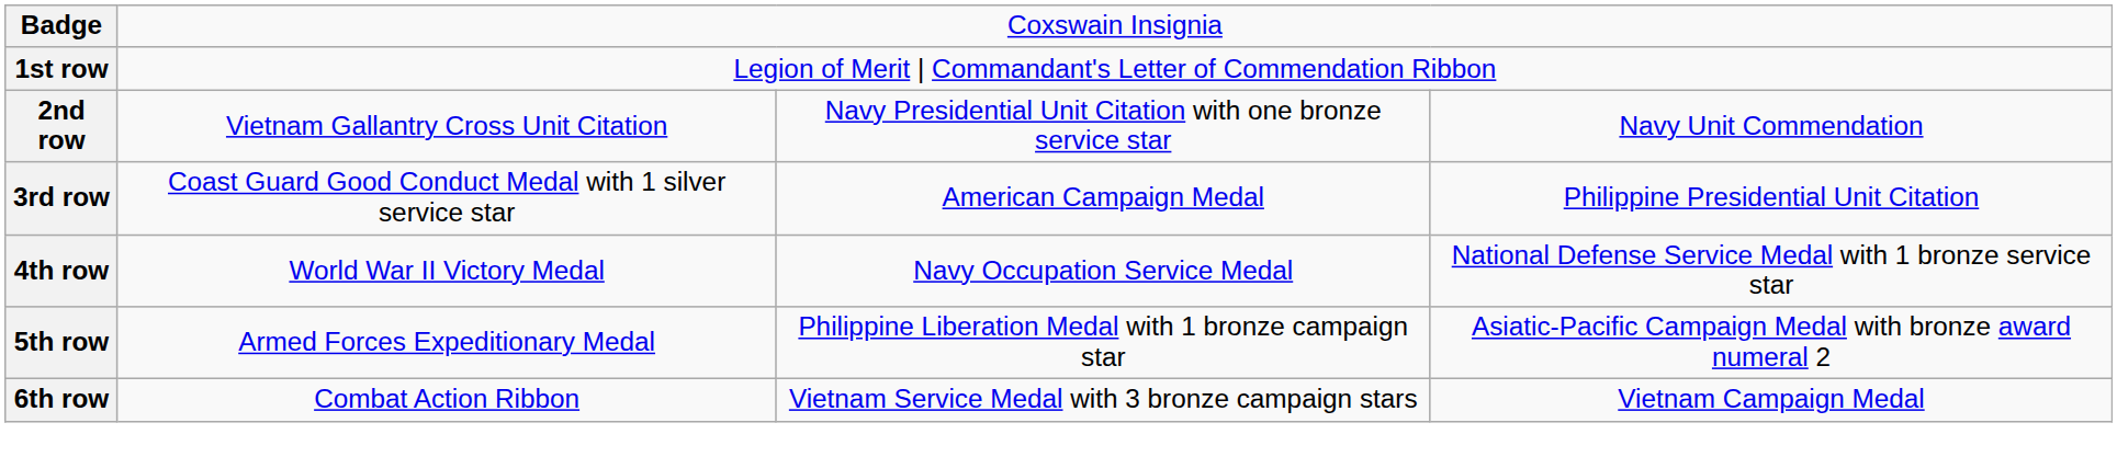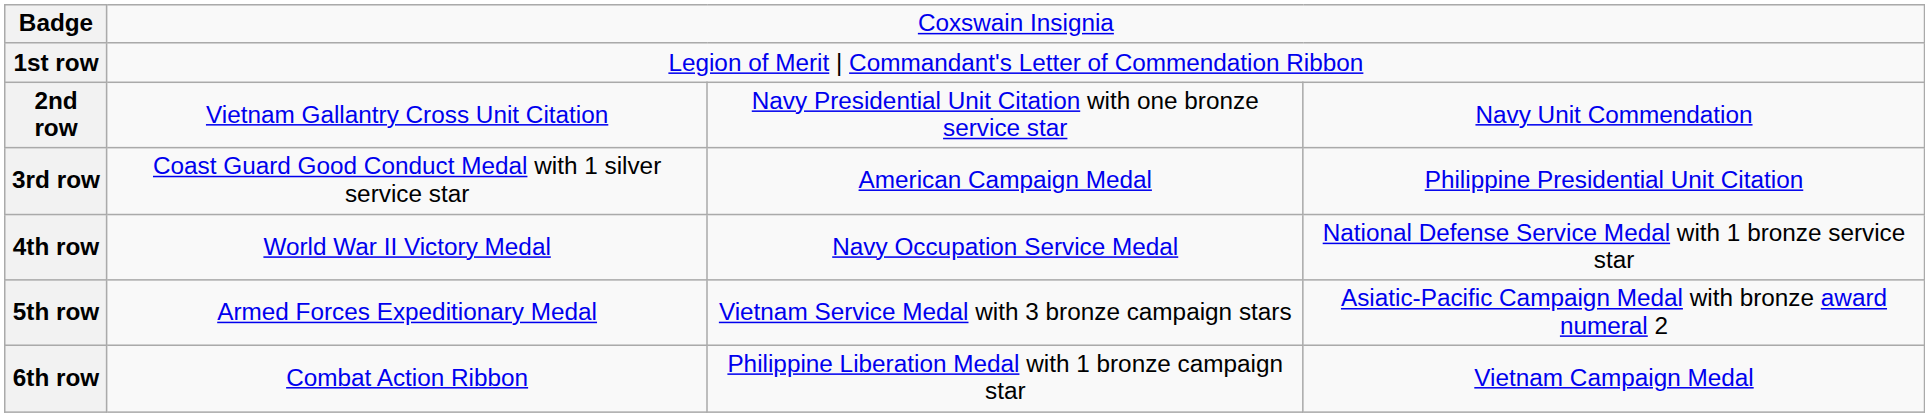 <table class="wikitable" style="margin:1em auto; text-align:center;">
 <tr>
 <th>Badge</th>
 <td colspan="3"><a href='#'>Coxswain Insignia</a></td>
 </tr>
 <tr>
 <th>1st row</th>
 <td colspan="3"><a href='#'>Legion of Merit</a> | <a href='#'>Commandant's Letter of Commendation Ribbon</a></td>
 </tr>
 <tr>
 <th>2nd row</th>
 <td><a href='#'>Vietnam Gallantry Cross Unit Citation</a></td>
 <td><a href='#'>Navy Presidential Unit Citation</a> with one bronze <a href='#'>service star</a></td>
 <td><a href='#'>Navy Unit Commendation</a></td>
 </tr>
 <tr>
 <th>3rd row</th>
 <td><a href='#'>Coast Guard Good Conduct Medal</a> with 1 silver service star</td>
 <td><a href='#'>American Campaign Medal</a></td>
 <td><a href='#'>Philippine Presidential Unit Citation</a></td>
 </tr>
 <tr>
 <th>4th row</th>
 <td><a href='#'>World War II Victory Medal</a></td>
 <td><a href='#'>Navy Occupation Service Medal</a></td>
 <td><a href='#'>National Defense Service Medal</a> with 1 bronze service star</td>
 </tr>
 <tr>
 <th>5th row</th>
 <td><a href='#'>Armed Forces Expeditionary Medal</a></td>
-<td><a href='#'>Philippine Liberation Medal</a> with 1 bronze campaign star</td>
+<td><a href='#'>Vietnam Service Medal</a> with 3 bronze campaign stars</td>
 <td><a href='#'>Asiatic-Pacific Campaign Medal</a> with bronze <a href='#'>award numeral</a> 2</td>
 </tr>
 <tr>
 <th>6th row</th>
 <td><a href='#'>Combat Action Ribbon</a></td>
-<td><a href='#'>Vietnam Service Medal</a> with 3 bronze campaign stars</td>
+<td><a href='#'>Philippine Liberation Medal</a> with 1 bronze campaign star</td>
 <td><a href='#'>Vietnam Campaign Medal</a></td>
 </tr>
 </table>
